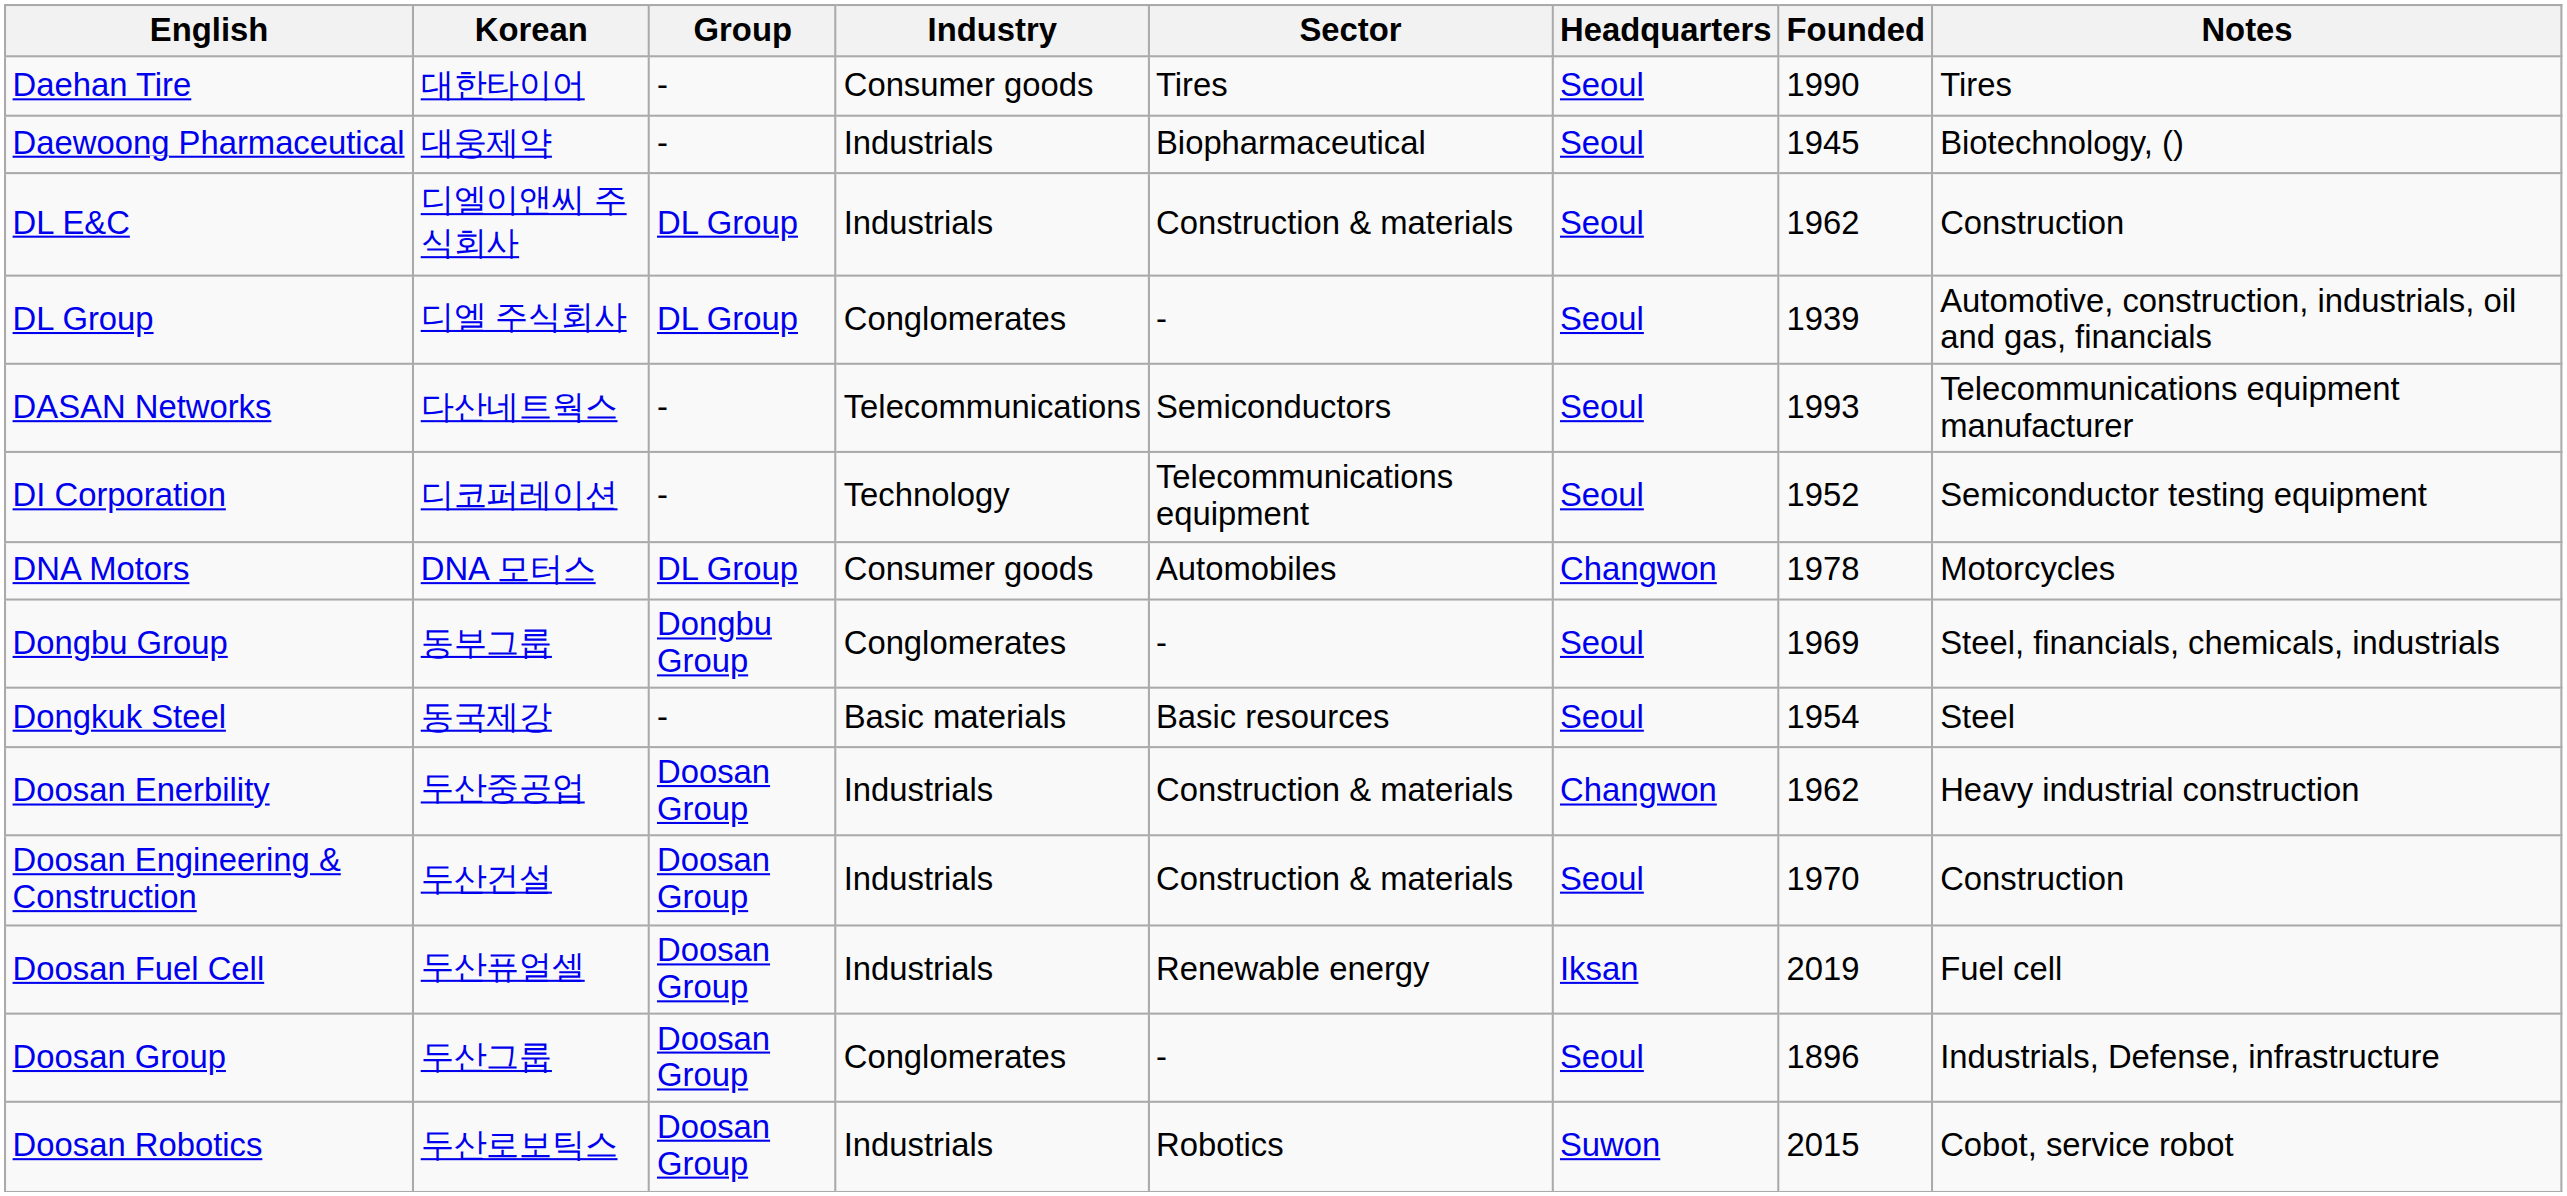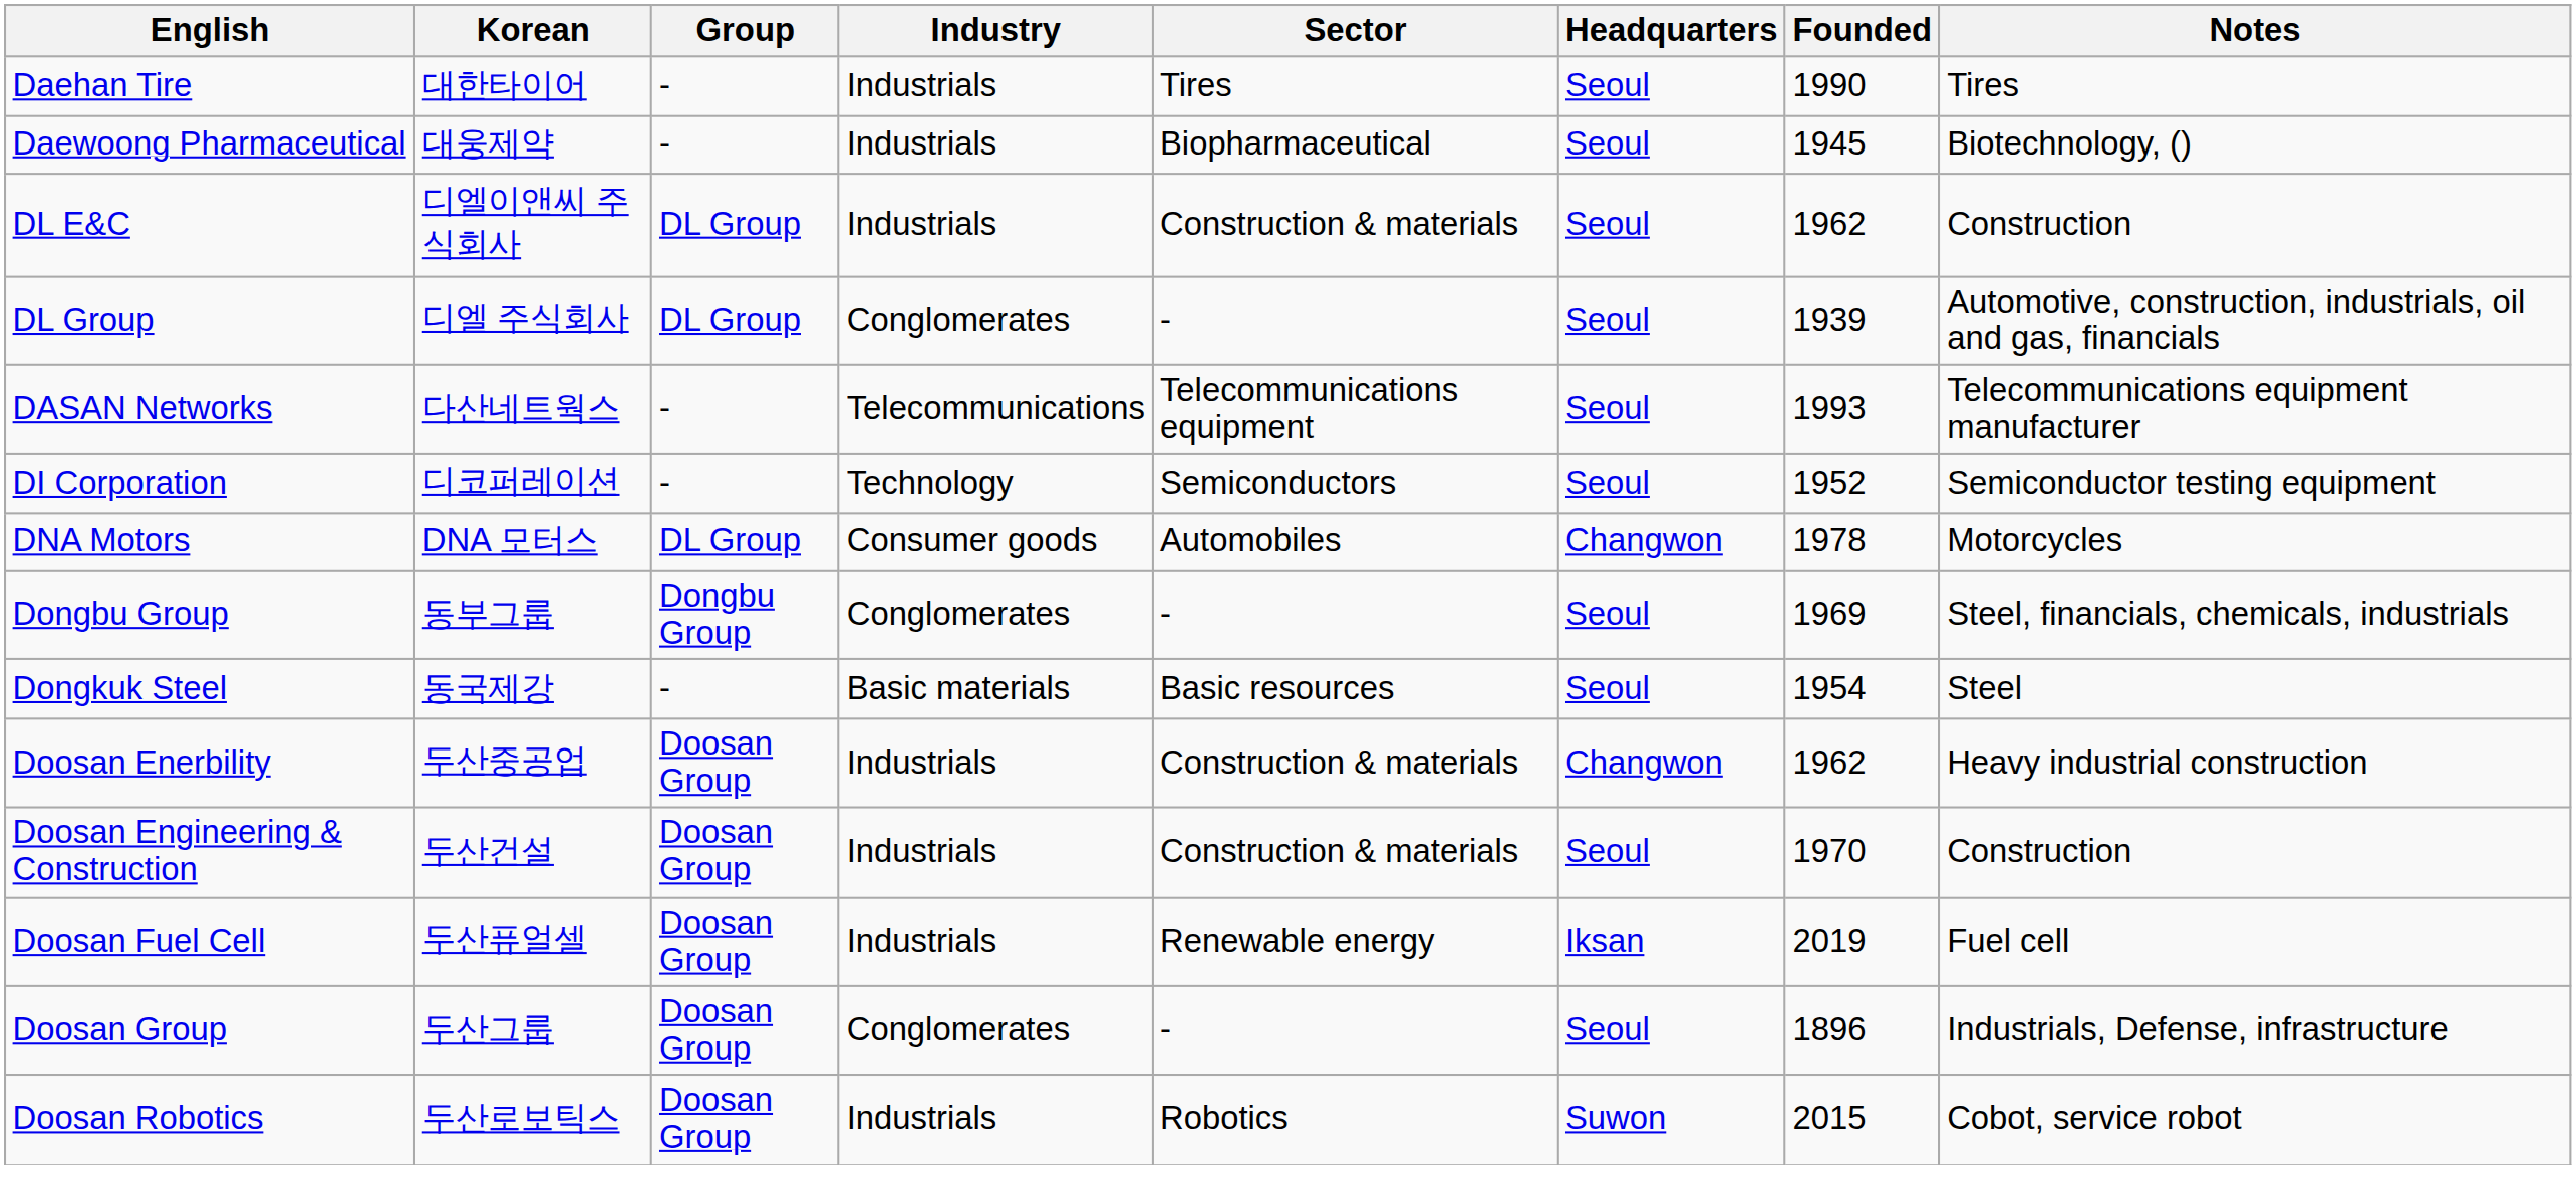 <table class="wikitable sortable">
 <tr>
 <th>English</th>
 <th>Korean</th>
 <th>Group</th>
 <th>Industry</th>
 <th>Sector</th>
 <th>Headquarters</th>
 <th>Founded</th>
 <th class="unsortable">Notes</th>
 </tr>
 <tr>
 <td><a href='#'>Daehan Tire</a></td>
 <td><a href='#'>대한타이어</a></td>
 <td>-</td>
-<td>Consumer goods</td>
+<td>Industrials</td>
 <td>Tires</td>
 <td><a href='#'>Seoul</a></td>
 <td>1990</td>
 <td>Tires</td>
 </tr>
 <tr>
 <td><a href='#'>Daewoong Pharmaceutical</a></td>
 <td><a href='#'>대웅제약</a></td>
 <td>-</td>
 <td>Industrials</td>
 <td>Biopharmaceutical</td>
 <td><a href='#'>Seoul</a></td>
 <td>1945</td>
 <td>Biotechnology, ()</td>
 </tr>
 <tr>
 <td><a href='#'>DL E&C</a></td>
 <td><a href='#'>디엘이앤씨 주식회사</a></td>
 <td><a href='#'>DL Group</a></td>
 <td>Industrials</td>
 <td>Construction & materials</td>
 <td><a href='#'>Seoul</a></td>
 <td>1962</td>
 <td>Construction</td>
 </tr>
 <tr>
 <td><a href='#'>DL Group</a></td>
 <td><a href='#'>디엘 주식회사</a></td>
 <td><a href='#'>DL Group</a></td>
 <td>Conglomerates</td>
 <td>-</td>
 <td><a href='#'>Seoul</a></td>
 <td>1939</td>
 <td>Automotive, construction, industrials, oil and gas, financials</td>
 </tr>
 <tr>
 <td><a href='#'>DASAN Networks</a></td>
 <td><a href='#'>다산네트웍스</a></td>
 <td>-</td>
 <td>Telecommunications</td>
-<td>Semiconductors</td>
+<td>Telecommunications equipment</td>
 <td><a href='#'>Seoul</a></td>
 <td>1993</td>
 <td>Telecommunications equipment manufacturer</td>
 </tr>
 <tr>
 <td><a href='#'>DI Corporation</a></td>
 <td><a href='#'>디코퍼레이션</a></td>
 <td>-</td>
 <td>Technology</td>
-<td>Telecommunications equipment</td>
+<td>Semiconductors</td>
 <td><a href='#'>Seoul</a></td>
 <td>1952</td>
 <td>Semiconductor testing equipment</td>
 </tr>
 <tr>
 <td><a href='#'>DNA Motors</a></td>
 <td><a href='#'>DNA 모터스</a></td>
 <td><a href='#'>DL Group</a></td>
 <td>Consumer goods</td>
 <td>Automobiles</td>
 <td><a href='#'>Changwon</a></td>
 <td>1978</td>
 <td>Motorcycles</td>
 </tr>
 <tr>
 <td><a href='#'>Dongbu Group</a></td>
 <td><a href='#'>동부그룹</a></td>
 <td><a href='#'>Dongbu Group</a></td>
 <td>Conglomerates</td>
 <td>-</td>
 <td><a href='#'>Seoul</a></td>
 <td>1969</td>
 <td>Steel, financials, chemicals, industrials</td>
 </tr>
 <tr>
 <td><a href='#'>Dongkuk Steel</a></td>
 <td><a href='#'>동국제강</a></td>
 <td>-</td>
 <td>Basic materials</td>
 <td>Basic resources</td>
 <td><a href='#'>Seoul</a></td>
 <td>1954</td>
 <td>Steel</td>
 </tr>
 <tr>
 <td><a href='#'>Doosan Enerbility</a></td>
 <td><a href='#'>두산중공업</a></td>
 <td><a href='#'>Doosan Group</a></td>
 <td>Industrials</td>
 <td>Construction & materials</td>
 <td><a href='#'>Changwon</a></td>
 <td>1962</td>
 <td>Heavy industrial construction</td>
 </tr>
 <tr>
 <td><a href='#'>Doosan Engineering & Construction</a></td>
 <td><a href='#'>두산건설</a></td>
 <td><a href='#'>Doosan Group</a></td>
 <td>Industrials</td>
 <td>Construction & materials</td>
 <td><a href='#'>Seoul</a></td>
 <td>1970</td>
 <td>Construction</td>
 </tr>
 <tr>
 <td><a href='#'>Doosan Fuel Cell</a></td>
 <td><a href='#'>두산퓨얼셀</a></td>
 <td><a href='#'>Doosan Group</a></td>
 <td>Industrials</td>
 <td>Renewable energy</td>
 <td><a href='#'>Iksan</a></td>
 <td>2019</td>
 <td>Fuel cell</td>
 </tr>
 <tr>
 <td><a href='#'>Doosan Group</a></td>
 <td><a href='#'>두산그룹</a></td>
 <td><a href='#'>Doosan Group</a></td>
 <td>Conglomerates</td>
 <td>-</td>
 <td><a href='#'>Seoul</a></td>
 <td>1896</td>
 <td>Industrials, Defense, infrastructure</td>
 </tr>
 <tr>
 <td><a href='#'>Doosan Robotics</a></td>
 <td><a href='#'>두산로보틱스</a></td>
 <td><a href='#'>Doosan Group</a></td>
 <td>Industrials</td>
 <td>Robotics</td>
 <td><a href='#'>Suwon</a></td>
 <td>2015</td>
 <td>Cobot, service robot</td>
 </tr>
 </table>
